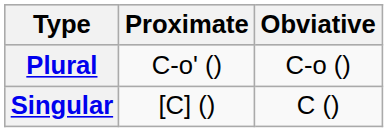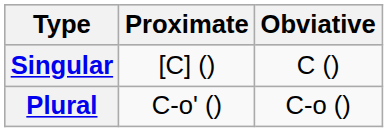 <table class="wikitable">
 <tr>
 <th>Type</th>
 <th>Proximate</th>
 <th>Obviative</th>
 </tr>
 <tr align="center">
+<th><a href='#'>Singular</a></th>
+<td>[C] ()</td>
+<td>C ()</td>
+</tr>
+<tr align="center">
 <th><a href='#'>Plural</a></th>
 <td>C-o' ()</td>
 <td>C-o ()</td>
 </tr>
-<tr align="center">
-<th><a href='#'>Singular</a></th>
-<td>[C] ()</td>
-<td>C ()</td>
-</tr>
 </table>
